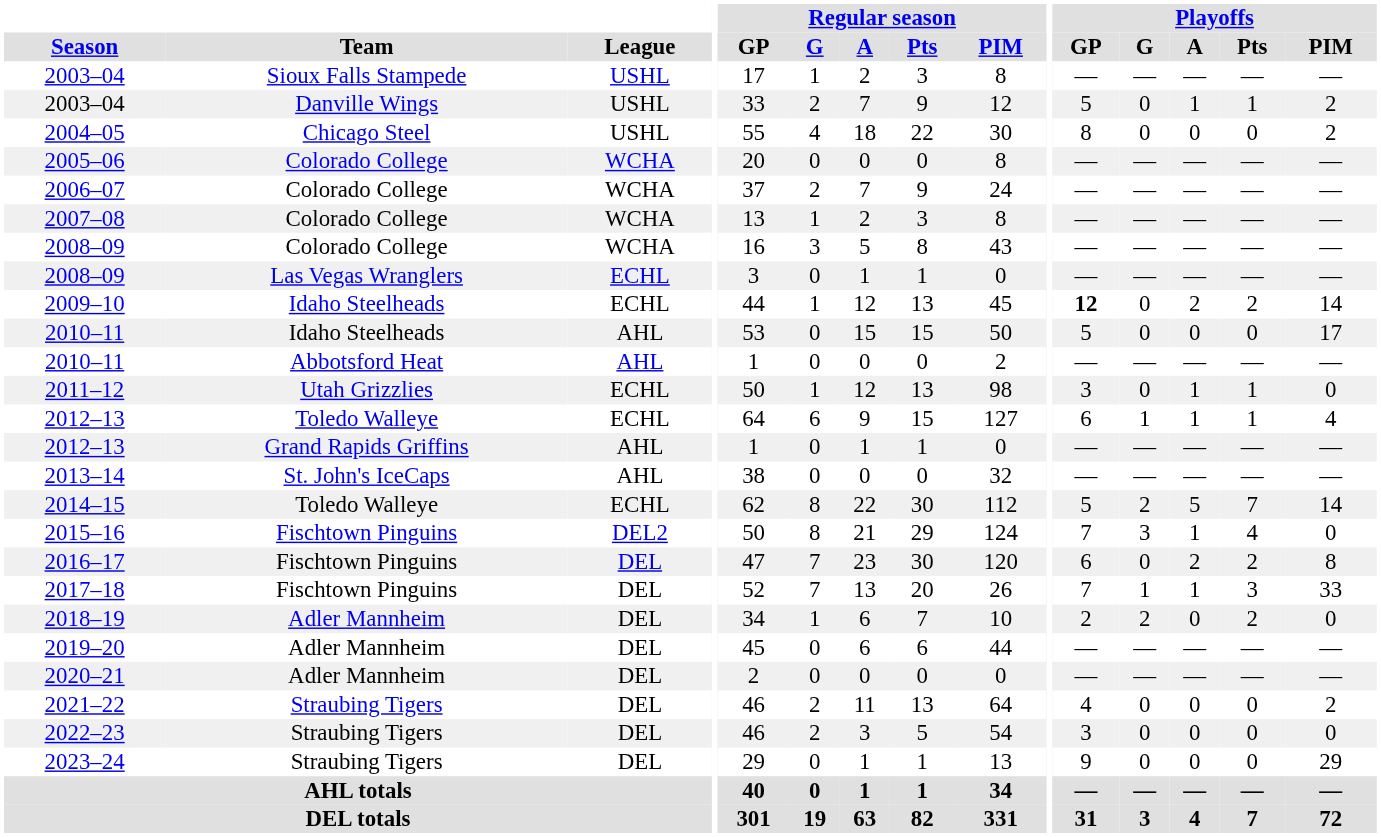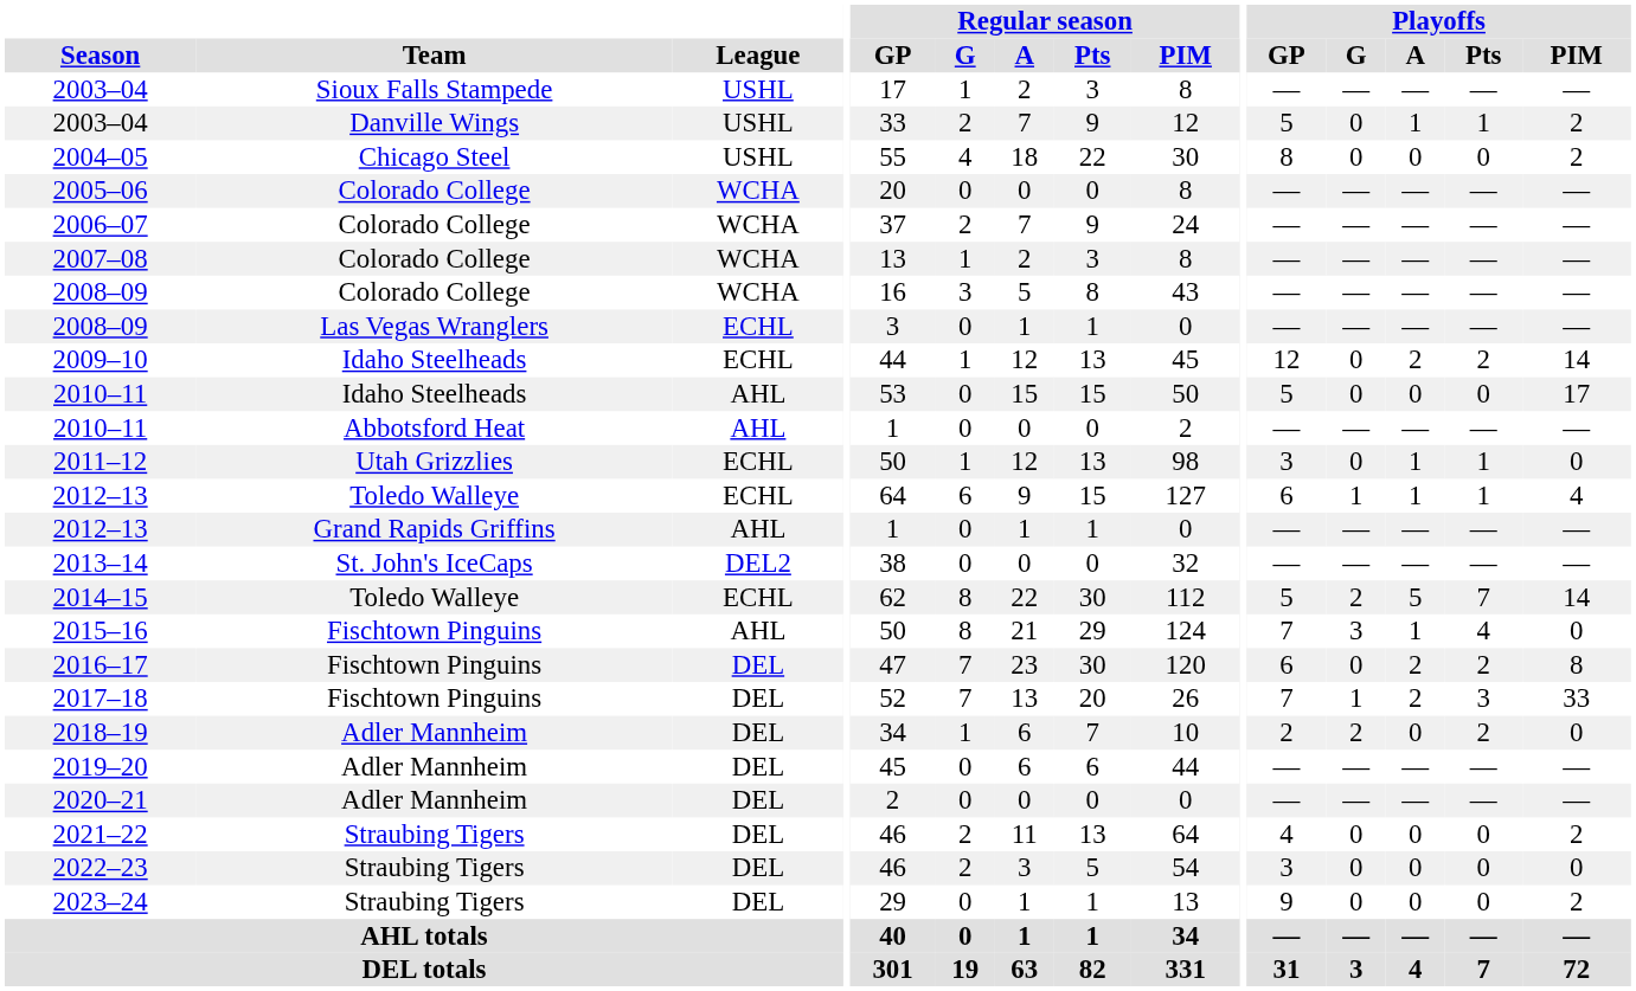 <table border="0" cellpadding="1" cellspacing="0" style="text-align:center; width:60em">
 <tr bgcolor="#e0e0e0">
 <th colspan="3" bgcolor="#ffffff"></th>
 <th rowspan="99" bgcolor="#ffffff"></th>
 <th colspan="5"><a href='#'>Regular season</a></th>
 <th rowspan="99" bgcolor="#ffffff"></th>
 <th colspan="5"><a href='#'>Playoffs</a></th>
 </tr>
 <tr bgcolor="#e0e0e0">
 <th><a href='#'>Season</a></th>
 <th>Team</th>
 <th>League</th>
 <th>GP</th>
 <th><a href='#'>G</a></th>
 <th><a href='#'>A</a></th>
 <th><a href='#'>Pts</a></th>
 <th><a href='#'>PIM</a></th>
 <th>GP</th>
 <th>G</th>
 <th>A</th>
 <th>Pts</th>
 <th>PIM</th>
 </tr>
 <tr>
 <td><a href='#'>2003–04</a></td>
 <td><a href='#'>Sioux Falls Stampede</a></td>
 <td><a href='#'>USHL</a></td>
 <td>17</td>
 <td>1</td>
 <td>2</td>
 <td>3</td>
 <td>8</td>
 <td>—</td>
 <td>—</td>
 <td>—</td>
 <td>—</td>
 <td>—</td>
 </tr>
 <tr bgcolor="#f0f0f0">
 <td>2003–04</td>
 <td><a href='#'>Danville Wings</a></td>
 <td>USHL</td>
 <td>33</td>
 <td>2</td>
 <td>7</td>
 <td>9</td>
 <td>12</td>
 <td>5</td>
 <td>0</td>
 <td>1</td>
 <td>1</td>
 <td>2</td>
 </tr>
 <tr>
 <td><a href='#'>2004–05</a></td>
 <td><a href='#'>Chicago Steel</a></td>
 <td>USHL</td>
 <td>55</td>
 <td>4</td>
 <td>18</td>
 <td>22</td>
 <td>30</td>
 <td>8</td>
 <td>0</td>
 <td>0</td>
 <td>0</td>
 <td>2</td>
 </tr>
 <tr bgcolor="#f0f0f0">
 <td><a href='#'>2005–06</a></td>
 <td><a href='#'>Colorado College</a></td>
 <td><a href='#'>WCHA</a></td>
 <td>20</td>
 <td>0</td>
 <td>0</td>
 <td>0</td>
 <td>8</td>
 <td>—</td>
 <td>—</td>
 <td>—</td>
 <td>—</td>
 <td>—</td>
 </tr>
 <tr>
 <td><a href='#'>2006–07</a></td>
 <td>Colorado College</td>
 <td>WCHA</td>
 <td>37</td>
 <td>2</td>
 <td>7</td>
 <td>9</td>
 <td>24</td>
 <td>—</td>
 <td>—</td>
 <td>—</td>
 <td>—</td>
 <td>—</td>
 </tr>
 <tr bgcolor="#f0f0f0">
 <td><a href='#'>2007–08</a></td>
 <td>Colorado College</td>
 <td>WCHA</td>
 <td>13</td>
 <td>1</td>
 <td>2</td>
 <td>3</td>
 <td>8</td>
 <td>—</td>
 <td>—</td>
 <td>—</td>
 <td>—</td>
 <td>—</td>
 </tr>
 <tr>
 <td><a href='#'>2008–09</a></td>
 <td>Colorado College</td>
 <td>WCHA</td>
 <td>16</td>
 <td>3</td>
 <td>5</td>
 <td>8</td>
 <td>43</td>
 <td>—</td>
 <td>—</td>
 <td>—</td>
 <td>—</td>
 <td>—</td>
 </tr>
 <tr bgcolor="#f0f0f0">
 <td><a href='#'>2008–09</a></td>
 <td><a href='#'>Las Vegas Wranglers</a></td>
 <td><a href='#'>ECHL</a></td>
 <td>3</td>
 <td>0</td>
 <td>1</td>
 <td>1</td>
 <td>0</td>
 <td>—</td>
 <td>—</td>
 <td>—</td>
 <td>—</td>
 <td>—</td>
 </tr>
 <tr>
 <td><a href='#'>2009–10</a></td>
 <td><a href='#'>Idaho Steelheads</a></td>
 <td>ECHL</td>
 <td>44</td>
 <td>1</td>
 <td>12</td>
 <td>13</td>
 <td>45</td>
-<td><strong>12</strong></td>
+<td>12</td>
 <td>0</td>
 <td>2</td>
 <td>2</td>
 <td>14</td>
 </tr>
 <tr bgcolor="#f0f0f0">
 <td><a href='#'>2010–11</a></td>
 <td>Idaho Steelheads</td>
 <td>AHL</td>
 <td>53</td>
 <td>0</td>
 <td>15</td>
 <td>15</td>
 <td>50</td>
 <td>5</td>
 <td>0</td>
 <td>0</td>
 <td>0</td>
 <td>17</td>
 </tr>
 <tr>
 <td><a href='#'>2010–11</a></td>
 <td><a href='#'>Abbotsford Heat</a></td>
 <td><a href='#'>AHL</a></td>
 <td>1</td>
 <td>0</td>
 <td>0</td>
 <td>0</td>
 <td>2</td>
 <td>—</td>
 <td>—</td>
 <td>—</td>
 <td>—</td>
 <td>—</td>
 </tr>
 <tr bgcolor="#f0f0f0">
 <td><a href='#'>2011–12</a></td>
 <td><a href='#'>Utah Grizzlies</a></td>
 <td>ECHL</td>
 <td>50</td>
 <td>1</td>
 <td>12</td>
 <td>13</td>
 <td>98</td>
 <td>3</td>
 <td>0</td>
 <td>1</td>
 <td>1</td>
 <td>0</td>
 </tr>
 <tr>
 <td><a href='#'>2012–13</a></td>
 <td><a href='#'>Toledo Walleye</a></td>
 <td>ECHL</td>
 <td>64</td>
 <td>6</td>
 <td>9</td>
 <td>15</td>
 <td>127</td>
 <td>6</td>
 <td>1</td>
 <td>1</td>
 <td>1</td>
 <td>4</td>
 </tr>
 <tr bgcolor="#f0f0f0">
 <td><a href='#'>2012–13</a></td>
 <td><a href='#'>Grand Rapids Griffins</a></td>
 <td>AHL</td>
 <td>1</td>
 <td>0</td>
 <td>1</td>
 <td>1</td>
 <td>0</td>
 <td>—</td>
 <td>—</td>
 <td>—</td>
 <td>—</td>
 <td>—</td>
 </tr>
 <tr>
 <td><a href='#'>2013–14</a></td>
 <td><a href='#'>St. John's IceCaps</a></td>
-<td>AHL</td>
+<td><a href='#'>DEL2</a></td>
 <td>38</td>
 <td>0</td>
 <td>0</td>
 <td>0</td>
 <td>32</td>
 <td>—</td>
 <td>—</td>
 <td>—</td>
 <td>—</td>
 <td>—</td>
 </tr>
 <tr bgcolor="#f0f0f0">
 <td><a href='#'>2014–15</a></td>
 <td>Toledo Walleye</td>
 <td>ECHL</td>
 <td>62</td>
 <td>8</td>
 <td>22</td>
 <td>30</td>
 <td>112</td>
 <td>5</td>
 <td>2</td>
 <td>5</td>
 <td>7</td>
 <td>14</td>
 </tr>
 <tr>
 <td><a href='#'>2015–16</a></td>
 <td><a href='#'>Fischtown Pinguins</a></td>
-<td><a href='#'>DEL2</a></td>
+<td>AHL</td>
 <td>50</td>
 <td>8</td>
 <td>21</td>
 <td>29</td>
 <td>124</td>
 <td>7</td>
 <td>3</td>
 <td>1</td>
 <td>4</td>
 <td>0</td>
 </tr>
 <tr bgcolor="#f0f0f0">
 <td><a href='#'>2016–17</a></td>
 <td>Fischtown Pinguins</td>
 <td><a href='#'>DEL</a></td>
 <td>47</td>
 <td>7</td>
 <td>23</td>
 <td>30</td>
 <td>120</td>
 <td>6</td>
 <td>0</td>
 <td>2</td>
 <td>2</td>
 <td>8</td>
 </tr>
 <tr>
 <td><a href='#'>2017–18</a></td>
 <td>Fischtown Pinguins</td>
 <td>DEL</td>
 <td>52</td>
 <td>7</td>
 <td>13</td>
 <td>20</td>
 <td>26</td>
 <td>7</td>
 <td>1</td>
-<td>1</td>
+<td>2</td>
 <td>3</td>
 <td>33</td>
 </tr>
 <tr bgcolor="#f0f0f0">
 <td><a href='#'>2018–19</a></td>
 <td><a href='#'>Adler Mannheim</a></td>
 <td>DEL</td>
 <td>34</td>
 <td>1</td>
 <td>6</td>
 <td>7</td>
 <td>10</td>
 <td>2</td>
 <td>2</td>
 <td>0</td>
 <td>2</td>
 <td>0</td>
 </tr>
 <tr>
 <td><a href='#'>2019–20</a></td>
 <td>Adler Mannheim</td>
 <td>DEL</td>
 <td>45</td>
 <td>0</td>
 <td>6</td>
 <td>6</td>
 <td>44</td>
 <td>—</td>
 <td>—</td>
 <td>—</td>
 <td>—</td>
 <td>—</td>
 </tr>
 <tr bgcolor="#f0f0f0">
 <td><a href='#'>2020–21</a></td>
 <td>Adler Mannheim</td>
 <td>DEL</td>
 <td>2</td>
 <td>0</td>
 <td>0</td>
 <td>0</td>
 <td>0</td>
 <td>—</td>
 <td>—</td>
 <td>—</td>
 <td>—</td>
 <td>—</td>
 </tr>
 <tr>
 <td><a href='#'>2021–22</a></td>
 <td><a href='#'>Straubing Tigers</a></td>
 <td>DEL</td>
 <td>46</td>
 <td>2</td>
 <td>11</td>
 <td>13</td>
 <td>64</td>
 <td>4</td>
 <td>0</td>
 <td>0</td>
 <td>0</td>
 <td>2</td>
 </tr>
 <tr bgcolor="#f0f0f0">
 <td><a href='#'>2022–23</a></td>
 <td>Straubing Tigers</td>
 <td>DEL</td>
 <td>46</td>
 <td>2</td>
 <td>3</td>
 <td>5</td>
 <td>54</td>
 <td>3</td>
 <td>0</td>
 <td>0</td>
 <td>0</td>
 <td>0</td>
 </tr>
 <tr>
 <td><a href='#'>2023–24</a></td>
 <td>Straubing Tigers</td>
 <td>DEL</td>
 <td>29</td>
 <td>0</td>
 <td>1</td>
 <td>1</td>
 <td>13</td>
 <td>9</td>
 <td>0</td>
 <td>0</td>
 <td>0</td>
-<td>29</td>
+<td>2</td>
 </tr>
 <tr bgcolor="#e0e0e0">
 <th colspan="3">AHL totals</th>
 <th>40</th>
 <th>0</th>
 <th>1</th>
 <th>1</th>
 <th>34</th>
 <th>—</th>
 <th>—</th>
 <th>—</th>
 <th>—</th>
 <th>—</th>
 </tr>
 <tr bgcolor="#e0e0e0">
 <th colspan="3">DEL totals</th>
 <th>301</th>
 <th>19</th>
 <th>63</th>
 <th>82</th>
 <th>331</th>
 <th>31</th>
 <th>3</th>
 <th>4</th>
 <th>7</th>
 <th>72</th>
 </tr>
 </table>
